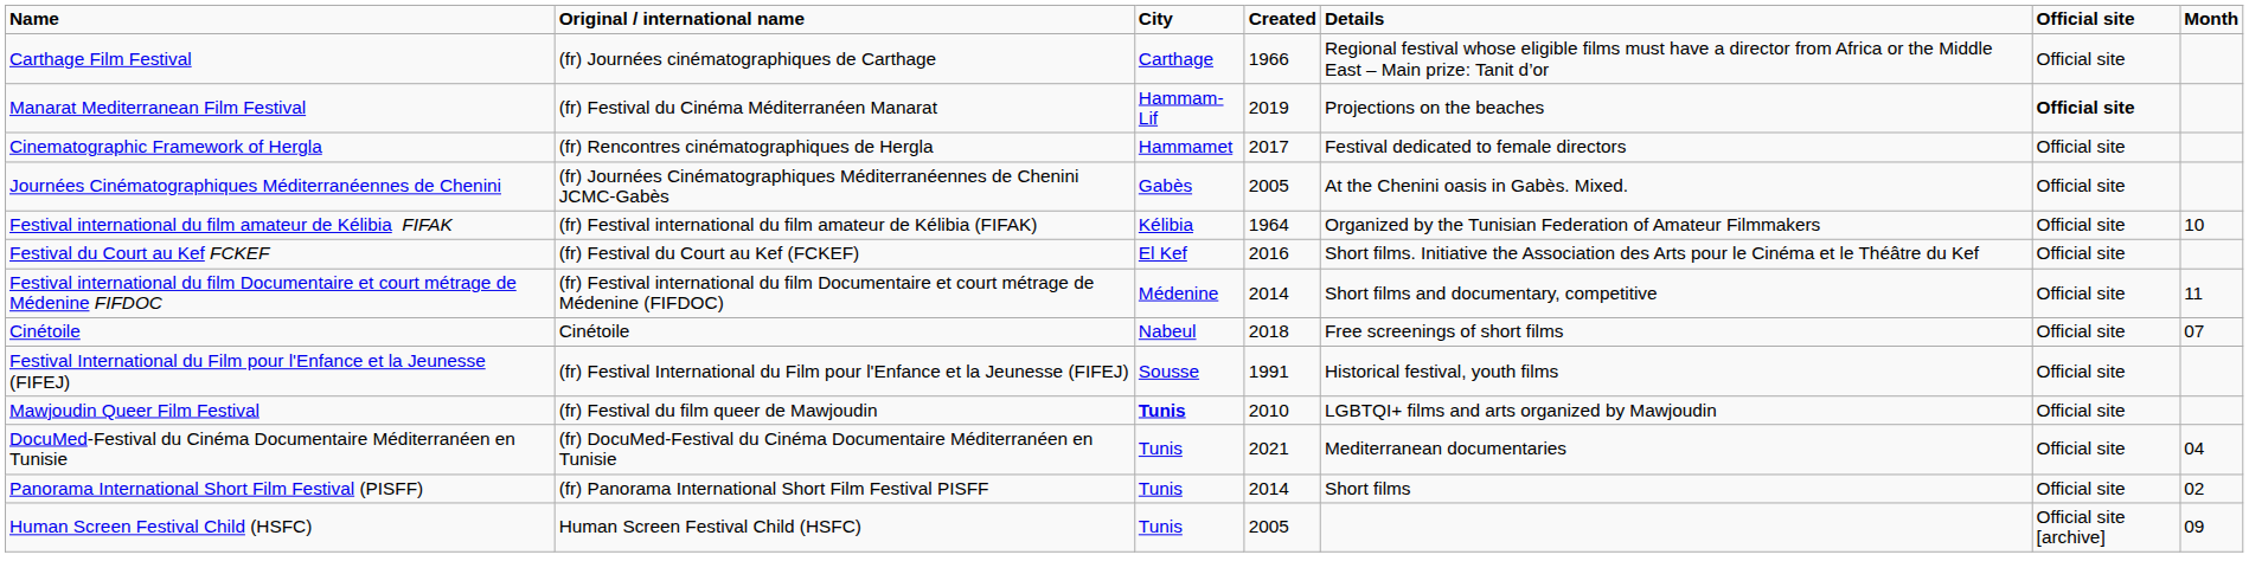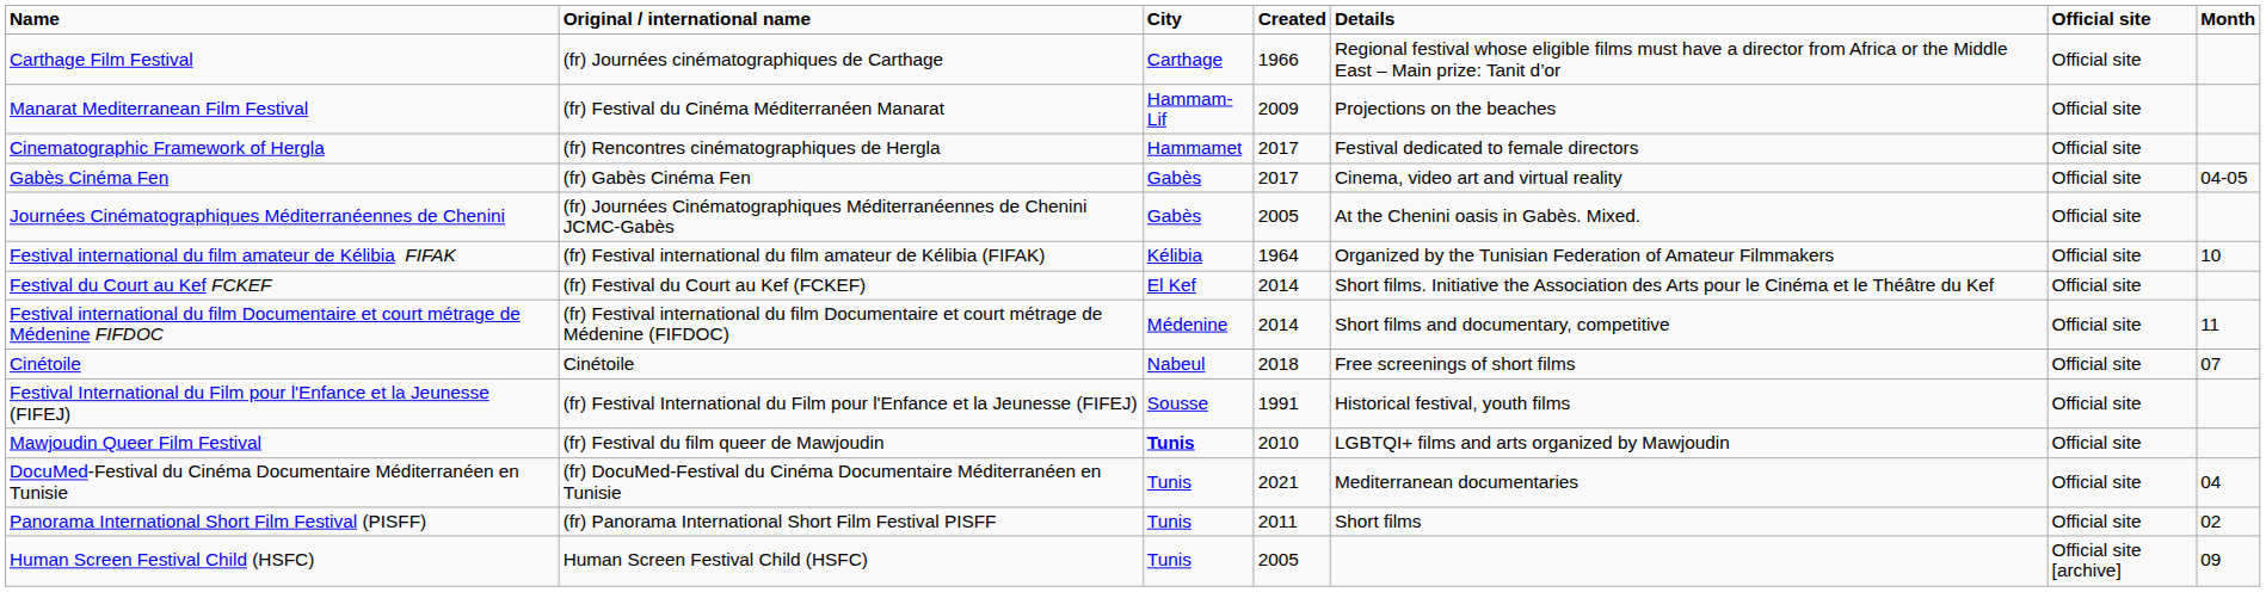 <table class="wikitable">
 <tr>
 <td><strong>Name</strong></td>
 <td><strong>Original / international name</strong></td>
 <td><strong>City</strong></td>
 <td><strong>Created</strong></td>
 <td><strong>Details</strong></td>
 <td><strong>Official site</strong></td>
 <td><strong>Month</strong></td>
 </tr>
 <tr>
 <td><a href='#'>Carthage Film Festival</a></td>
 <td>(fr) Journées cinématographiques de Carthage</td>
 <td><a href='#'>Carthage</a></td>
 <td>1966</td>
 <td>Regional festival whose eligible films must have a director from Africa or the Middle East – Main prize: Tanit d’or</td>
 <td>Official site</td>
 <td></td>
 </tr>
 <tr>
 <td><a href='#'>Manarat Mediterranean Film Festival</a></td>
 <td>(fr) Festival du Cinéma Méditerranéen Manarat</td>
 <td><a href='#'>Hammam-Lif</a></td>
-<td>2019</td>
+<td>2009</td>
 <td>Projections on the beaches</td>
-<td><strong>Official site</strong></td>
+<td>Official site</td>
 <td></td>
 </tr>
 <tr>
 <td><a href='#'>Cinematographic Framework of Hergla</a></td>
 <td>(fr) Rencontres cinématographiques de Hergla</td>
 <td><a href='#'>Hammamet</a></td>
 <td>2017</td>
 <td>Festival dedicated to female directors</td>
 <td>Official site</td>
 <td></td>
+</tr>
+<tr>
+<td><a href='#'>Gabès Cinéma Fen</a></td>
+<td>(fr) Gabès Cinéma Fen</td>
+<td><a href='#'>Gabès</a></td>
+<td>2017</td>
+<td>Cinema, video art and virtual reality</td>
+<td>Official site</td>
+<td>04-05</td>
 </tr>
 <tr>
 <td><a href='#'>Journées Cinématographiques Méditerranéennes de Chenini</a></td>
 <td>(fr) Journées Cinématographiques Méditerranéennes de Chenini JCMC-Gabès</td>
 <td><a href='#'>Gabès</a></td>
 <td>2005</td>
 <td>At the Chenini oasis in Gabès. Mixed.</td>
 <td>Official site</td>
 <td></td>
 </tr>
 <tr>
 <td><a href='#'>Festival international du film amateur de Kélibia</a>  <em>FIFAK</em></td>
 <td>(fr) Festival international du film amateur de Kélibia (FIFAK)</td>
 <td><a href='#'>Kélibia</a></td>
 <td>1964</td>
 <td>Organized by the Tunisian Federation of Amateur Filmmakers</td>
 <td>Official site</td>
 <td>10</td>
 </tr>
 <tr>
 <td><a href='#'>Festival du Court au Kef</a> <em>FCKEF</em></td>
 <td>(fr) Festival du Court au Kef (FCKEF)</td>
 <td><a href='#'>El Kef</a></td>
-<td>2016</td>
+<td>2014</td>
 <td>Short films. Initiative the Association des Arts pour le Cinéma et le Théâtre du Kef</td>
 <td>Official site</td>
 <td></td>
 </tr>
 <tr>
 <td><a href='#'>Festival international du film Documentaire et court métrage de Médenine</a> <em>FIFDOC</em></td>
 <td>(fr) Festival international du film Documentaire et court métrage de Médenine (FIFDOC)</td>
 <td><a href='#'>Médenine</a></td>
 <td>2014</td>
 <td>Short films and documentary, competitive</td>
 <td>Official site</td>
 <td>11</td>
 </tr>
 <tr>
 <td><a href='#'>Cinétoile</a></td>
 <td>Cinétoile</td>
 <td><a href='#'>Nabeul</a></td>
 <td>2018</td>
 <td>Free screenings of short films</td>
 <td>Official site</td>
 <td>07</td>
 </tr>
 <tr>
 <td><a href='#'>Festival International du Film pour l'Enfance et la Jeunesse</a> (FIFEJ)</td>
 <td>(fr) Festival International du Film pour l'Enfance et la Jeunesse (FIFEJ)</td>
 <td><a href='#'>Sousse</a></td>
 <td>1991</td>
 <td>Historical festival, youth films</td>
 <td>Official site</td>
 <td></td>
 </tr>
 <tr>
 <td><a href='#'>Mawjoudin Queer Film Festival</a></td>
 <td>(fr) Festival du film queer de Mawjoudin</td>
 <td><strong><a href='#'>Tunis</a></strong></td>
 <td>2010</td>
 <td>LGBTQI+ films and arts organized by Mawjoudin</td>
 <td>Official site</td>
 <td></td>
 </tr>
 <tr>
 <td><a href='#'>DocuMed</a>-Festival du Cinéma Documentaire Méditerranéen en Tunisie</td>
 <td>(fr) DocuMed-Festival du Cinéma Documentaire Méditerranéen en Tunisie</td>
 <td><a href='#'>Tunis</a></td>
 <td>2021</td>
 <td>Mediterranean documentaries</td>
 <td>Official site</td>
 <td>04</td>
 </tr>
 <tr>
 <td><a href='#'>Panorama International Short Film Festival</a> (PISFF)</td>
 <td>(fr) Panorama International Short Film Festival PISFF</td>
 <td><a href='#'>Tunis</a></td>
-<td>2014</td>
+<td>2011</td>
 <td>Short films</td>
 <td>Official site</td>
 <td>02</td>
 </tr>
 <tr>
 <td><a href='#'>Human Screen Festival Child</a> (HSFC)</td>
 <td>Human Screen Festival Child (HSFC)</td>
 <td><a href='#'>Tunis</a></td>
 <td>2005</td>
 <td></td>
 <td>Official site [archive]</td>
 <td>09</td>
 </tr>
 </table>
